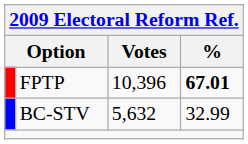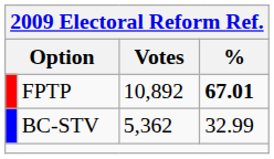 <table class="wikitable">
 <tr>
 <th colspan="4"><a href='#'>2009 Electoral Reform Ref.</a></th>
 </tr>
 <tr>
 <th colspan="2">Option</th>
 <th>Votes</th>
 <th>%</th>
 </tr>
 <tr>
 <td bgcolor="red"></td>
 <td>FPTP</td>
-<td>10,396</td>
+<td>10,892</td>
 <td><strong>67.01</strong></td>
 </tr>
 <tr>
 <td bgcolor="blue"></td>
 <td>BC-STV</td>
-<td>5,632</td>
+<td>5,362</td>
 <td>32.99</td>
 </tr>
 <tr>
 <td colspan="4"></td>
 </tr>
 </table>
